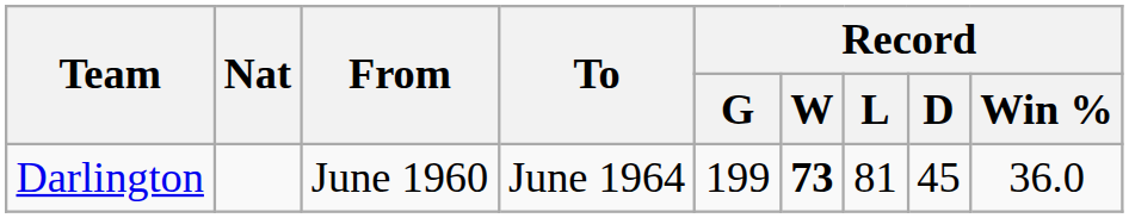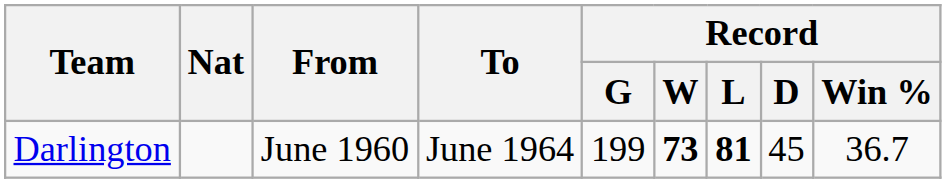 <table class="wikitable" style="text-align: center">
 <tr>
 <th rowspan="2">Team</th>
 <th rowspan="2">Nat</th>
 <th rowspan="2">From</th>
 <th rowspan="2">To</th>
 <th colspan="5">Record</th>
 </tr>
 <tr>
 <th>G</th>
 <th>W</th>
 <th>L</th>
 <th>D</th>
 <th>Win %</th>
 </tr>
 <tr>
 <td align=left><a href='#'>Darlington</a></td>
 <td></td>
 <td align=left>June 1960</td>
 <td align=left>June 1964</td>
 <td>199</td>
 <td><strong>73</strong></td>
-<td>81</td>
+<td><strong>81</strong></td>
 <td>45</td>
-<td>36.0</td>
+<td>36.7</td>
 </tr>
 </table>
